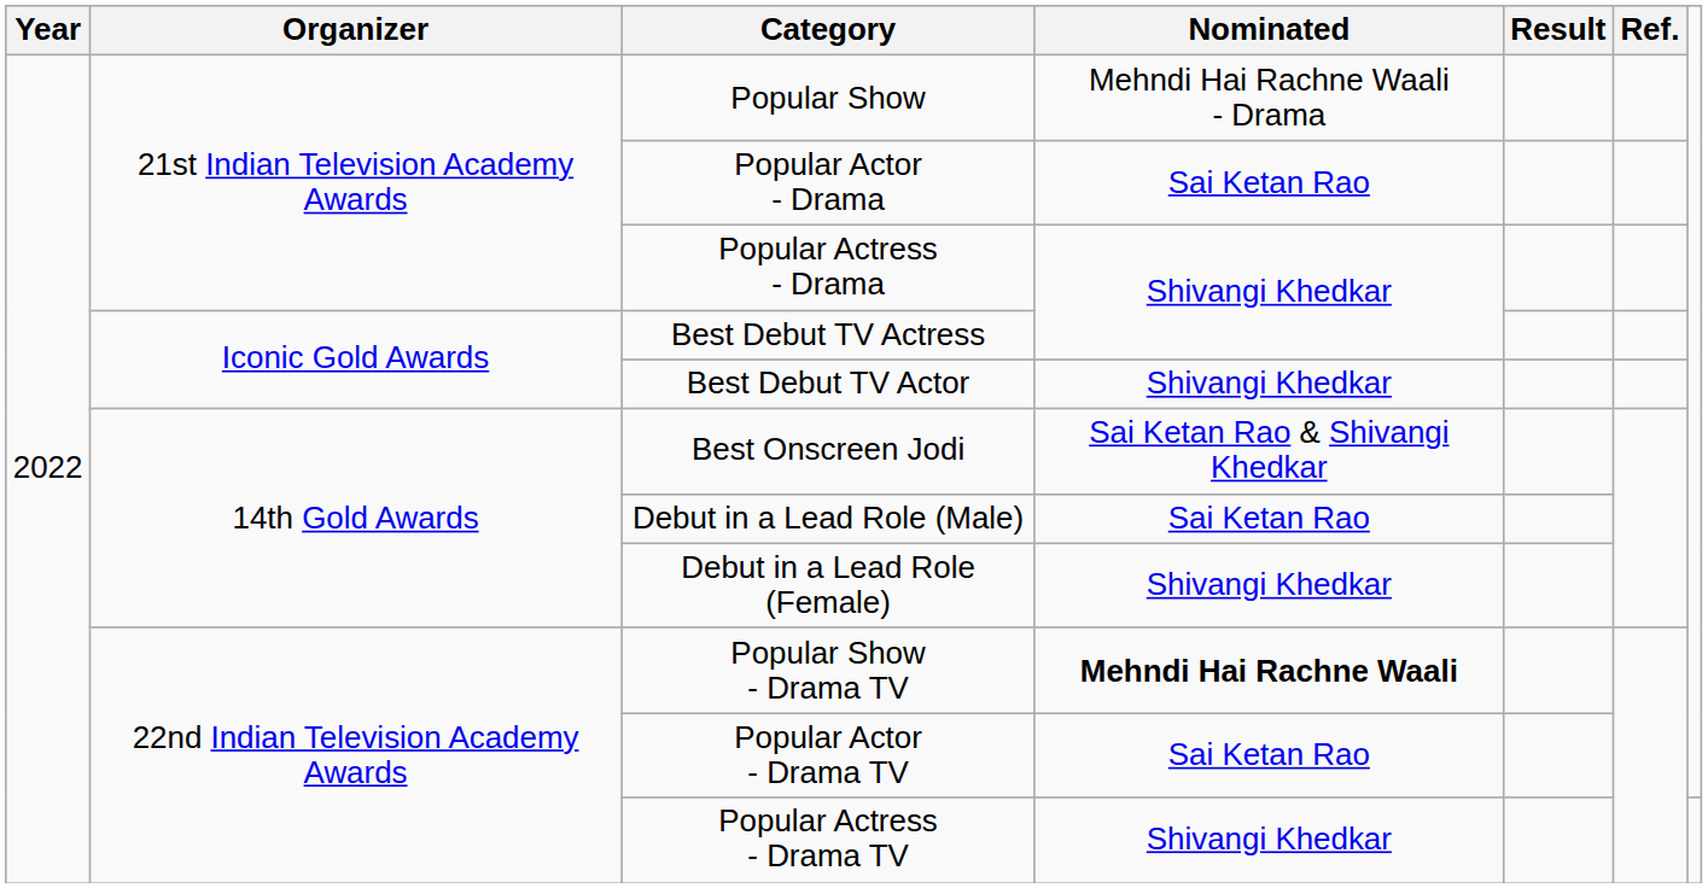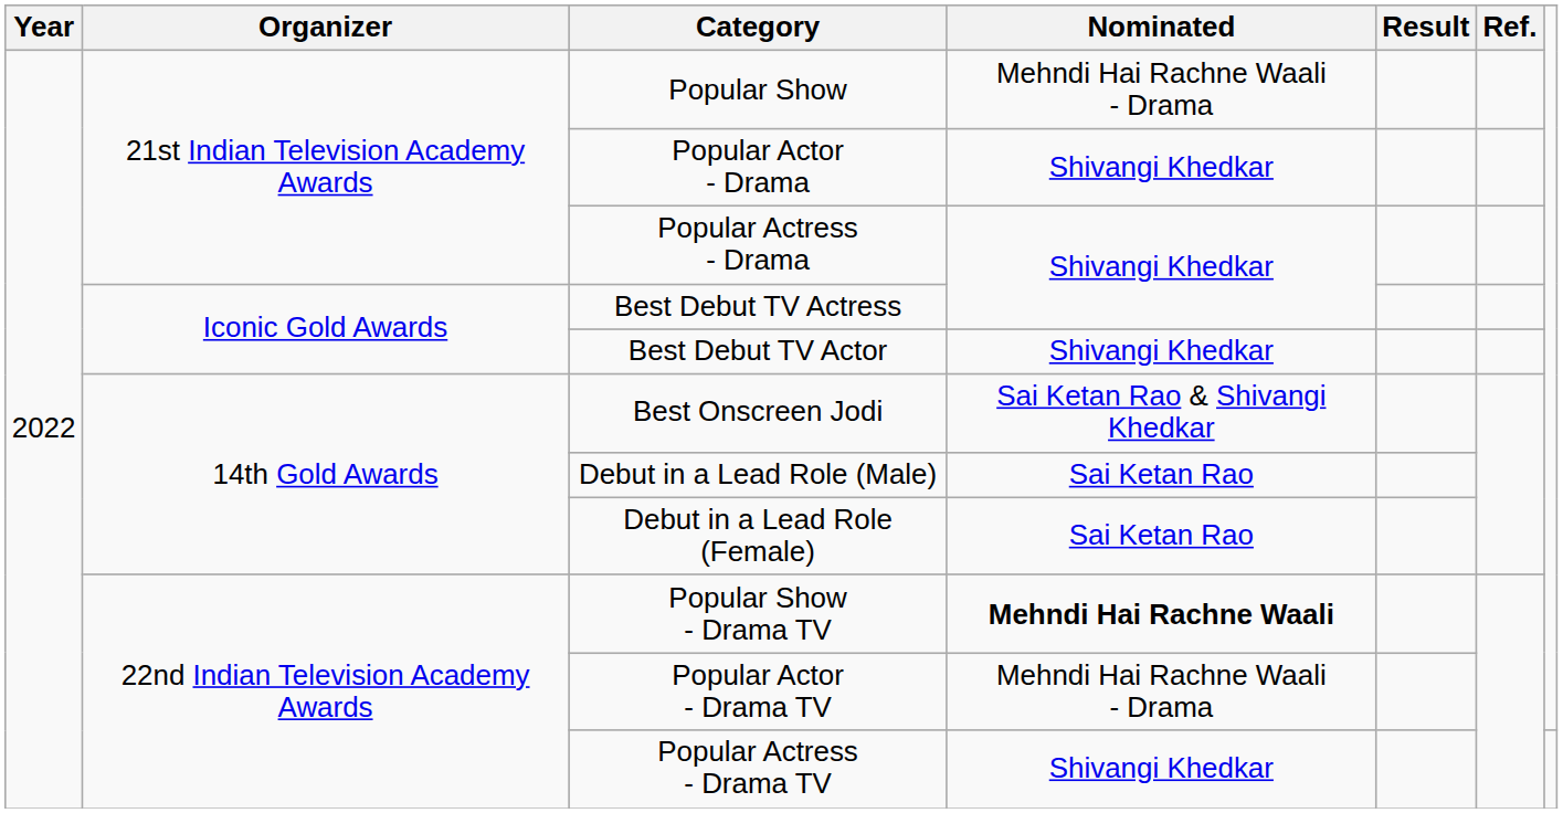 <table class="wikitable sortable" style="text-align:center;">
 <tr>
 <th>Year</th>
 <th>Organizer</th>
 <th>Category</th>
 <th>Nominated</th>
 <th>Result</th>
 <th>Ref.</th>
 </tr>
 <tr>
 <td rowspan ="11">2022</td>
 <td rowspan ="3">21st <a href='#'>Indian Television Academy Awards</a></td>
 <td>Popular Show</td>
 <td>Mehndi Hai Rachne Waali<br>- Drama</td>
 <td></td>
 <td></td>
 </tr>
 <tr>
 <td>Popular Actor<br>- Drama</td>
-<td><a href='#'>Sai Ketan Rao</a></td>
+<td><a href='#'>Shivangi Khedkar</a></td>
 <td></td>
 <td></td>
 </tr>
 <tr>
 <td>Popular Actress<br>- Drama</td>
 <td rowspan ="2"><a href='#'>Shivangi Khedkar</a></td>
 <td></td>
 <td></td>
 </tr>
 <tr>
 <td rowspan ="2"><a href='#'>Iconic Gold Awards</a></td>
 <td>Best Debut TV Actress</td>
 <td></td>
 <td></td>
 </tr>
 <tr>
 <td>Best Debut TV Actor</td>
 <td><a href='#'>Shivangi Khedkar</a></td>
 <td></td>
 <td></td>
 </tr>
 <tr>
 <td rowspan ="3">14th <a href='#'>Gold Awards</a></td>
 <td>Best Onscreen Jodi</td>
 <td><a href='#'>Sai Ketan Rao</a> & <a href='#'>Shivangi Khedkar</a></td>
 <td></td>
 <td rowspan ="3"></td>
 </tr>
 <tr>
 <td>Debut in a Lead Role (Male)</td>
 <td><a href='#'>Sai Ketan Rao</a></td>
 <td></td>
 </tr>
 <tr>
 <td>Debut in a Lead Role (Female)</td>
-<td><a href='#'>Shivangi Khedkar</a></td>
+<td><a href='#'>Sai Ketan Rao</a></td>
 <td></td>
 </tr>
 <tr>
 <td rowspan ="3">22nd <a href='#'>Indian Television Academy Awards</a></td>
 <td>Popular Show<br>- Drama TV</td>
 <td><strong>Mehndi Hai Rachne Waali</strong></td>
 <td></td>
 <td rowspan ="3"></td>
 </tr>
 <tr>
 <td>Popular Actor<br>- Drama TV</td>
-<td><a href='#'>Sai Ketan Rao</a></td>
+<td>Mehndi Hai Rachne Waali<br>- Drama</td>
 <td></td>
 </tr>
 <tr>
 <td>Popular Actress<br>- Drama TV</td>
 <td><a href='#'>Shivangi Khedkar</a></td>
 <td></td>
 <td></td>
 </tr>
 </table>
